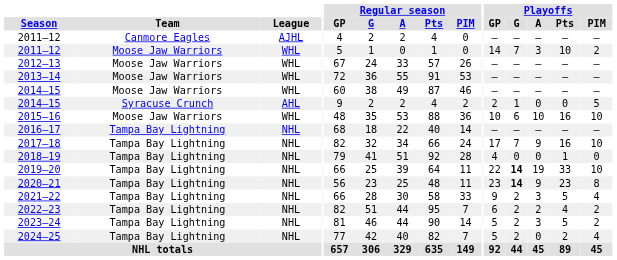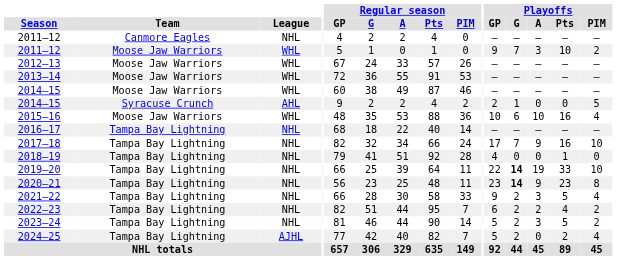 <table border="0" cellpadding="1" cellspacing="0" style="text-align:center; width:60em">
 <tr bgcolor="#e0e0e0">
 <th colspan="3"  bgcolor="#ffffff"></th>
 <th rowspan="99" bgcolor="#ffffff"></th>
 <th colspan="5"><a href='#'>Regular season</a></th>
 <th rowspan="99" bgcolor="#ffffff"></th>
 <th colspan="5"><a href='#'>Playoffs</a></th>
 </tr>
 <tr bgcolor="#e0e0e0">
 <th><a href='#'>Season</a></th>
 <th>Team</th>
 <th>League</th>
 <th>GP</th>
 <th><a href='#'>G</a></th>
 <th><a href='#'>A</a></th>
 <th><a href='#'>Pts</a></th>
 <th><a href='#'>PIM</a></th>
 <th>GP</th>
 <th>G</th>
 <th>A</th>
 <th>Pts</th>
 <th>PIM</th>
 </tr>
 <tr ALIGN="center">
 <td>2011–12</td>
 <td><a href='#'>Canmore Eagles</a></td>
-<td><a href='#'>AJHL</a></td>
+<td>NHL</td>
 <td>4</td>
 <td>2</td>
 <td>2</td>
 <td>4</td>
 <td>0</td>
 <td>—</td>
 <td>—</td>
 <td>—</td>
 <td>—</td>
 <td>—</td>
 </tr>
 <tr ALIGN="center" bgcolor="#f0f0f0">
 <td><a href='#'>2011–12</a></td>
 <td><a href='#'>Moose Jaw Warriors</a></td>
 <td><a href='#'>WHL</a></td>
 <td>5</td>
 <td>1</td>
 <td>0</td>
 <td>1</td>
 <td>0</td>
-<td>14</td>
+<td>9</td>
 <td>7</td>
 <td>3</td>
 <td>10</td>
 <td>2</td>
 </tr>
 <tr ALIGN="center">
 <td><a href='#'>2012–13</a></td>
 <td>Moose Jaw Warriors</td>
 <td>WHL</td>
 <td>67</td>
 <td>24</td>
 <td>33</td>
 <td>57</td>
 <td>26</td>
 <td>—</td>
 <td>—</td>
 <td>—</td>
 <td>—</td>
 <td>—</td>
 </tr>
 <tr ALIGN="center" bgcolor="#f0f0f0">
 <td><a href='#'>2013–14</a></td>
 <td>Moose Jaw Warriors</td>
 <td>WHL</td>
 <td>72</td>
 <td>36</td>
 <td>55</td>
 <td>91</td>
 <td>53</td>
 <td>—</td>
 <td>—</td>
 <td>—</td>
 <td>—</td>
 <td>—</td>
 </tr>
 <tr ALIGN="center">
 <td><a href='#'>2014–15</a></td>
 <td>Moose Jaw Warriors</td>
 <td>WHL</td>
 <td>60</td>
 <td>38</td>
 <td>49</td>
 <td>87</td>
 <td>46</td>
 <td>—</td>
 <td>—</td>
 <td>—</td>
 <td>—</td>
 <td>—</td>
 </tr>
 <tr ALIGN="center" bgcolor="#f0f0f0">
 <td><a href='#'>2014–15</a></td>
 <td><a href='#'>Syracuse Crunch</a></td>
 <td><a href='#'>AHL</a></td>
 <td>9</td>
 <td>2</td>
 <td>2</td>
 <td>4</td>
 <td>2</td>
 <td>2</td>
 <td>1</td>
 <td>0</td>
 <td>0</td>
 <td>5</td>
 </tr>
 <tr ALIGN="center">
 <td><a href='#'>2015–16</a></td>
 <td>Moose Jaw Warriors</td>
 <td>WHL</td>
 <td>48</td>
 <td>35</td>
 <td>53</td>
 <td>88</td>
 <td>36</td>
 <td>10</td>
 <td>6</td>
 <td>10</td>
 <td>16</td>
-<td>10</td>
+<td>4</td>
 </tr>
 <tr ALIGN="center" bgcolor="#f0f0f0">
 <td><a href='#'>2016–17</a></td>
 <td><a href='#'>Tampa Bay Lightning</a></td>
 <td><a href='#'>NHL</a></td>
 <td>68</td>
 <td>18</td>
 <td>22</td>
 <td>40</td>
 <td>14</td>
 <td>—</td>
 <td>—</td>
 <td>—</td>
 <td>—</td>
 <td>—</td>
 </tr>
 <tr>
 <td><a href='#'>2017–18</a></td>
 <td>Tampa Bay Lightning</td>
 <td>NHL</td>
 <td>82</td>
 <td>32</td>
 <td>34</td>
 <td>66</td>
 <td>24</td>
 <td>17</td>
 <td>7</td>
 <td>9</td>
 <td>16</td>
 <td>10</td>
 </tr>
 <tr ALIGN="center" bgcolor="#f0f0f0">
 <td><a href='#'>2018–19</a></td>
 <td>Tampa Bay Lightning</td>
 <td>NHL</td>
 <td>79</td>
 <td>41</td>
 <td>51</td>
 <td>92</td>
 <td>28</td>
 <td>4</td>
 <td>0</td>
 <td>0</td>
 <td>1</td>
 <td>0</td>
 </tr>
 <tr>
 <td><a href='#'>2019–20</a></td>
 <td>Tampa Bay Lightning</td>
 <td>NHL</td>
 <td>66</td>
 <td>25</td>
 <td>39</td>
 <td>64</td>
 <td>11</td>
 <td>22</td>
 <td><strong>14</strong></td>
 <td>19</td>
 <td>33</td>
 <td>10</td>
 </tr>
 <tr ALIGN="center" bgcolor="#f0f0f0">
 <td><a href='#'>2020–21</a></td>
 <td>Tampa Bay Lightning</td>
 <td>NHL</td>
 <td>56</td>
 <td>23</td>
 <td>25</td>
 <td>48</td>
 <td>11</td>
 <td>23</td>
 <td><strong>14</strong></td>
 <td>9</td>
 <td>23</td>
 <td>8</td>
 </tr>
 <tr>
 <td><a href='#'>2021–22</a></td>
 <td>Tampa Bay Lightning</td>
 <td>NHL</td>
 <td>66</td>
 <td>28</td>
 <td>30</td>
 <td>58</td>
 <td>33</td>
 <td>9</td>
 <td>2</td>
 <td>3</td>
 <td>5</td>
 <td>4</td>
 </tr>
 <tr ALIGN="center" bgcolor="#f0f0f0">
 <td><a href='#'>2022–23</a></td>
 <td>Tampa Bay Lightning</td>
 <td>NHL</td>
 <td>82</td>
 <td>51</td>
 <td>44</td>
 <td>95</td>
 <td>7</td>
 <td>6</td>
 <td>2</td>
 <td>2</td>
 <td>4</td>
 <td>2</td>
 </tr>
 <tr>
 <td><a href='#'>2023–24</a></td>
 <td>Tampa Bay Lightning</td>
 <td>NHL</td>
 <td>81</td>
 <td>46</td>
 <td>44</td>
 <td>90</td>
 <td>14</td>
 <td>5</td>
 <td>2</td>
 <td>3</td>
 <td>5</td>
 <td>2</td>
 </tr>
 <tr ALIGN="center" bgcolor="#f0f0f0">
 <td><a href='#'>2024–25</a></td>
 <td>Tampa Bay Lightning</td>
-<td>NHL</td>
+<td><a href='#'>AJHL</a></td>
 <td>77</td>
 <td>42</td>
 <td>40</td>
 <td>82</td>
 <td>7</td>
 <td>5</td>
 <td>2</td>
 <td>0</td>
 <td>2</td>
 <td>4</td>
 </tr>
 <tr ALIGN="center" bgcolor="#e0e0e0">
 <th colspan="3">NHL totals</th>
 <th>657</th>
 <th>306</th>
 <th>329</th>
 <th>635</th>
 <th>149</th>
 <th>92</th>
 <th>44</th>
 <th>45</th>
 <th>89</th>
 <th>45</th>
 </tr>
 </table>
